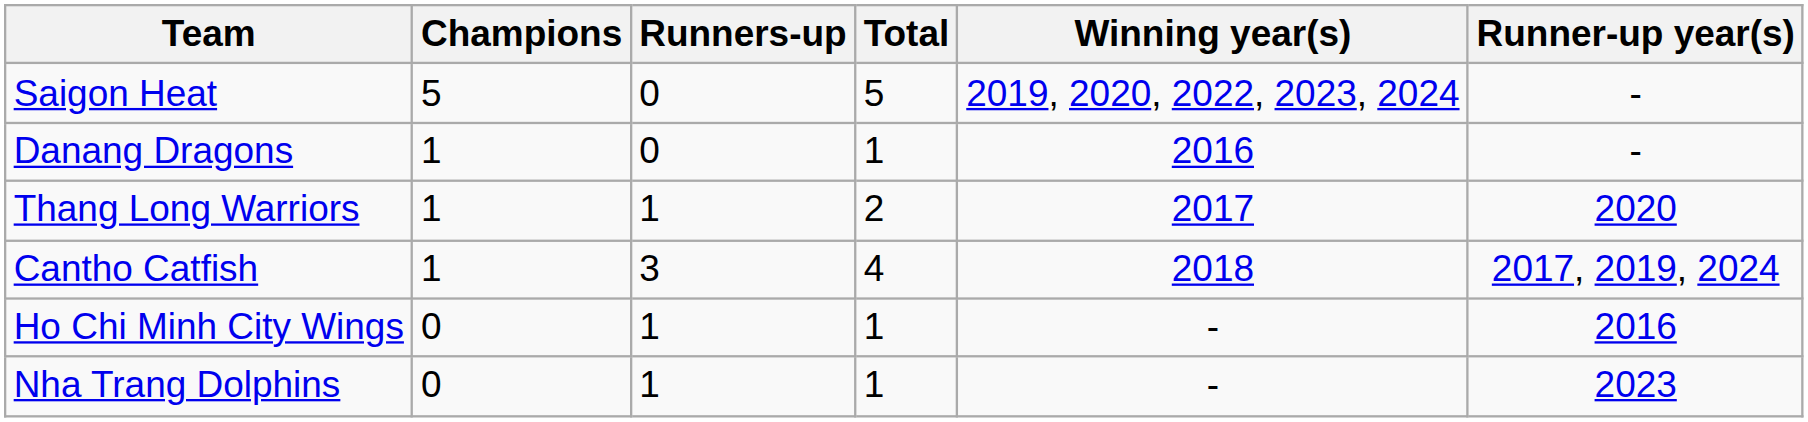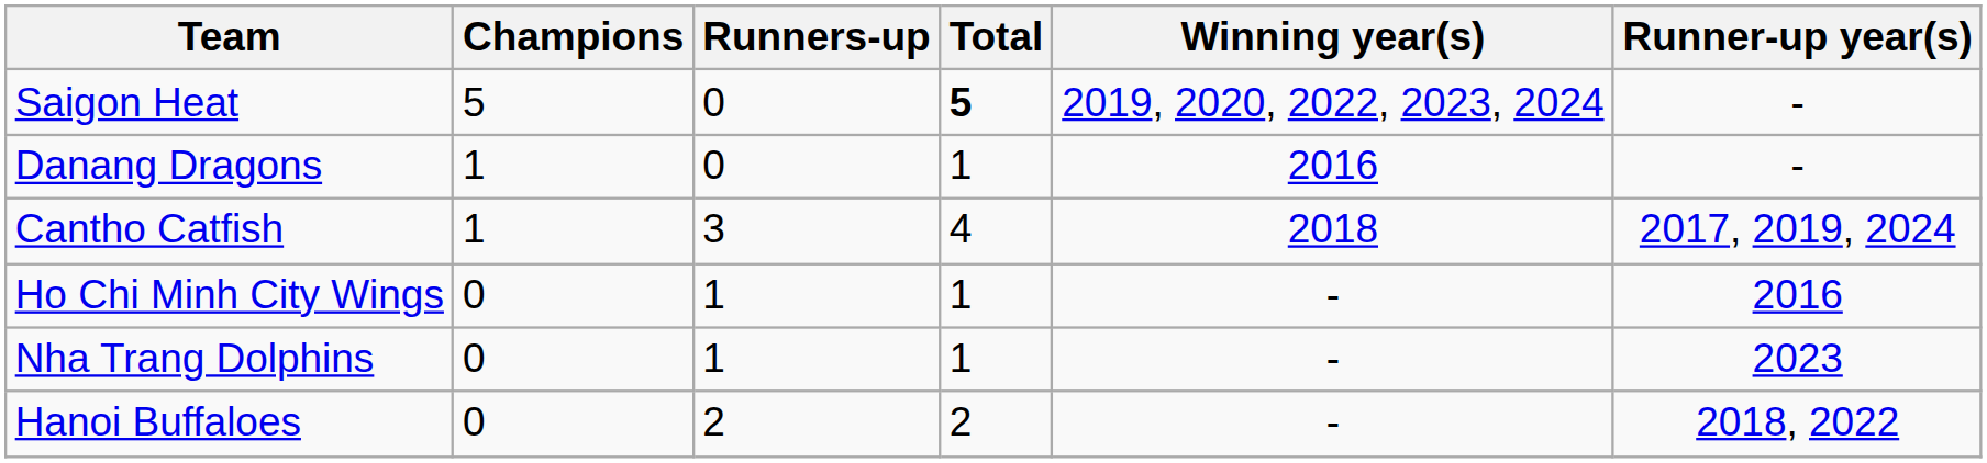 <table class="wikitable sortable plainrowheaders">
 <tr>
 <th scope="col">Team</th>
 <th scope="col">Champions</th>
 <th scope="col">Runners-up</th>
 <th scope="col">Total</th>
 <th scope="col">Winning year(s)</th>
 <th scope="col">Runner-up year(s)</th>
 </tr>
 <tr>
 <td><a href='#'>Saigon Heat</a></td>
 <td>5</td>
 <td>0</td>
-<td>5</td>
+<td><strong>5</strong></td>
 <td style="text-align:center"><a href='#'>2019</a>, <a href='#'>2020</a>, <a href='#'>2022</a>, <a href='#'>2023</a>, <a href='#'>2024</a></td>
 <td style="text-align:center">-</td>
 </tr>
 <tr>
 <td><a href='#'>Danang Dragons</a></td>
 <td>1</td>
 <td>0</td>
 <td>1</td>
 <td style="text-align:center"><a href='#'>2016</a></td>
 <td style="text-align:center">-</td>
-</tr>
-<tr>
-<td><a href='#'>Thang Long Warriors</a></td>
-<td>1</td>
-<td>1</td>
-<td>2</td>
-<td style="text-align:center"><a href='#'>2017</a></td>
-<td style="text-align:center"><a href='#'>2020</a></td>
 </tr>
 <tr>
 <td><a href='#'>Cantho Catfish</a></td>
 <td>1</td>
 <td>3</td>
 <td>4</td>
 <td style="text-align:center"><a href='#'>2018</a></td>
 <td style="text-align:center"><a href='#'>2017</a>, <a href='#'>2019</a>, <a href='#'>2024</a></td>
 </tr>
 <tr>
 <td><a href='#'>Ho Chi Minh City Wings</a></td>
 <td>0</td>
 <td>1</td>
 <td>1</td>
 <td style="text-align:center">-</td>
 <td style="text-align:center"><a href='#'>2016</a></td>
 </tr>
 <tr>
 <td><a href='#'>Nha Trang Dolphins</a></td>
 <td>0</td>
 <td>1</td>
 <td>1</td>
 <td style="text-align:center">-</td>
 <td style="text-align:center"><a href='#'>2023</a></td>
 </tr>
+<tr>
+<td><a href='#'>Hanoi Buffaloes</a></td>
+<td>0</td>
+<td>2</td>
+<td>2</td>
+<td style="text-align:center">-</td>
+<td style="text-align:center"><a href='#'>2018</a>, <a href='#'>2022</a></td>
+</tr>
 </table>
